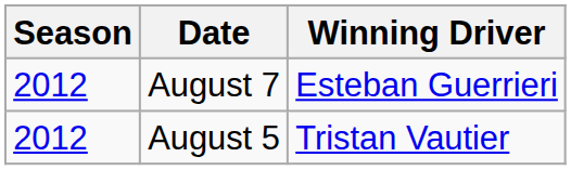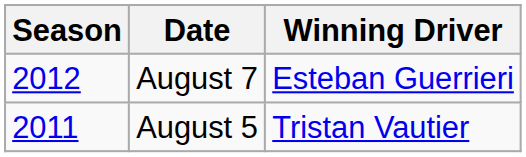 <table class="wikitable" style="font-size: 95%;">
 <tr>
 <th>Season</th>
 <th>Date</th>
 <th>Winning Driver</th>
 </tr>
 <tr>
 <td><a href='#'>2012</a></td>
 <td>August 7</td>
 <td> <a href='#'>Esteban Guerrieri</a></td>
 </tr>
 <tr>
-<td><a href='#'>2012</a></td>
+<td><a href='#'>2011</a></td>
 <td>August 5</td>
 <td> <a href='#'>Tristan Vautier</a></td>
 </tr>
 </table>
